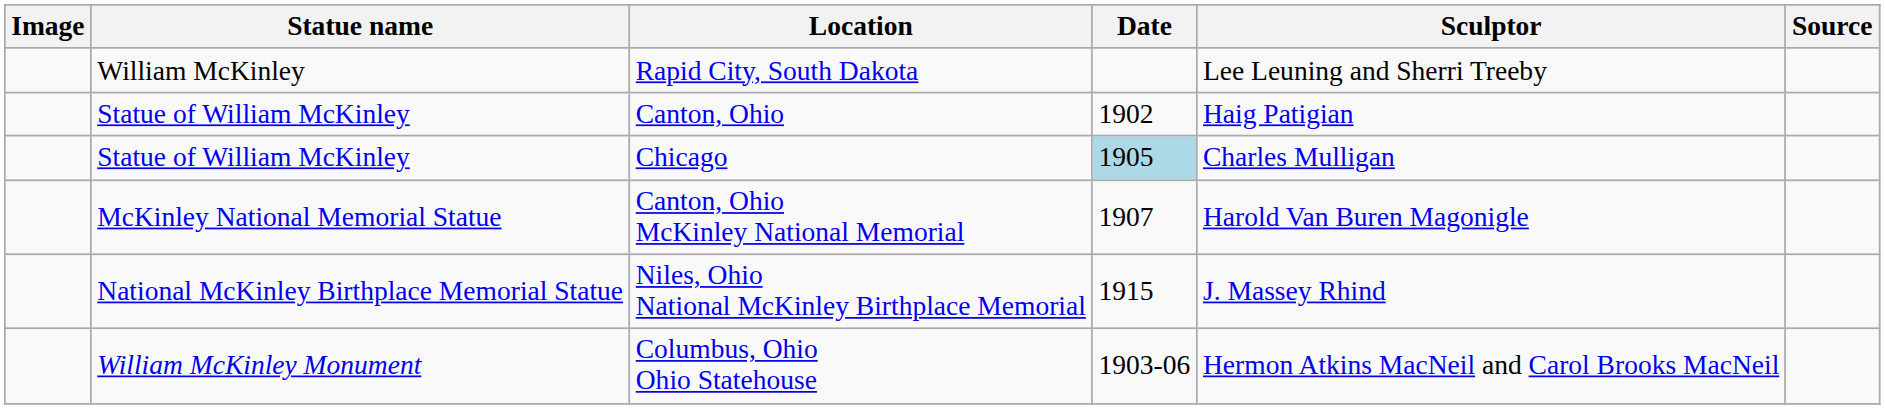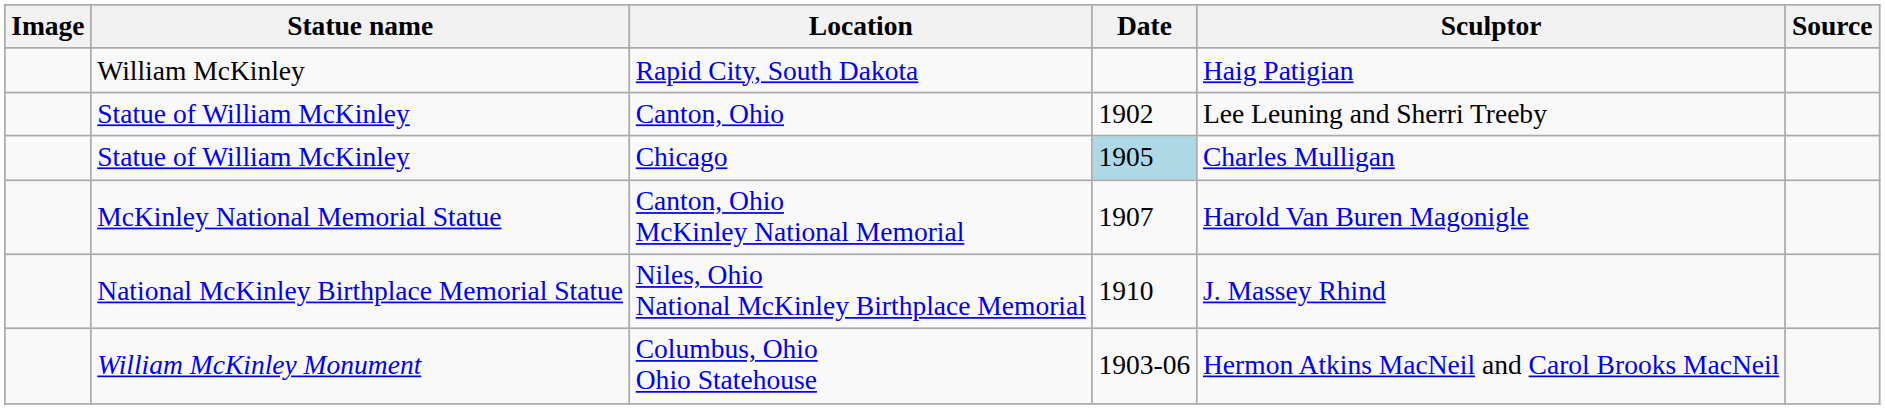 <table class="wikitable sortable">
 <tr>
 <th scope="col" class="unsortable">Image</th>
 <th scope="col">Statue name</th>
 <th scope="col">Location</th>
 <th scope="col">Date</th>
 <th scope="col">Sculptor</th>
 <th scope="col" class="unsortable">Source</th>
 </tr>
 <tr>
 <td></td>
 <td>William McKinley</td>
 <td><a href='#'>Rapid City, South Dakota</a></td>
 <td></td>
-<td>Lee Leuning and Sherri Treeby</td>
+<td><a href='#'>Haig Patigian</a></td>
 <td></td>
 </tr>
 <tr>
 <td></td>
 <td><a href='#'>Statue of William McKinley</a></td>
 <td><a href='#'>Canton, Ohio</a></td>
 <td>1902</td>
-<td><a href='#'>Haig Patigian</a></td>
+<td>Lee Leuning and Sherri Treeby</td>
 <td></td>
 </tr>
 <tr>
 <td></td>
 <td><a href='#'>Statue of William McKinley</a></td>
 <td><a href='#'>Chicago</a></td>
 <td style="background: lightblue;">1905</td>
 <td><a href='#'>Charles Mulligan</a></td>
 <td></td>
 </tr>
 <tr>
 <td></td>
 <td><a href='#'>McKinley National Memorial Statue</a></td>
 <td><a href='#'>Canton, Ohio</a><br><a href='#'>McKinley National Memorial</a></td>
 <td>1907</td>
 <td><a href='#'>Harold Van Buren Magonigle</a></td>
 <td></td>
 </tr>
 <tr>
 <td></td>
 <td><a href='#'>National McKinley Birthplace Memorial Statue</a></td>
 <td><a href='#'>Niles, Ohio</a><br><a href='#'>National McKinley Birthplace Memorial</a></td>
-<td>1915</td>
+<td>1910</td>
 <td><a href='#'>J. Massey Rhind</a></td>
 <td></td>
 </tr>
 <tr>
 <td></td>
 <td><em><a href='#'>William McKinley Monument</a></em></td>
 <td><a href='#'>Columbus, Ohio</a><br><a href='#'>Ohio Statehouse</a></td>
 <td>1903-06</td>
 <td><a href='#'>Hermon Atkins MacNeil</a> and <a href='#'>Carol Brooks MacNeil</a></td>
 <td></td>
 </tr>
 </table>
